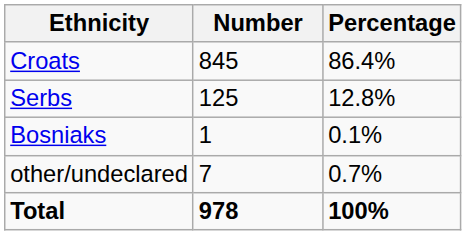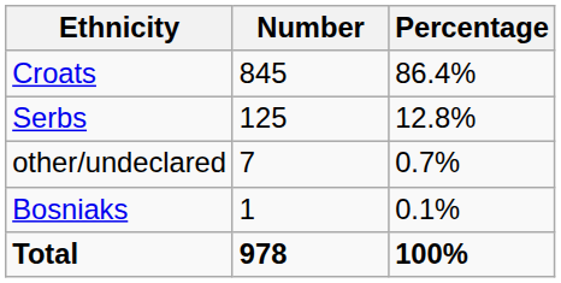 <table class="wikitable">
 <tr>
 <th width="100px">Ethnicity</th>
 <th width="80px">Number</th>
 <th width="80px">Percentage</th>
 </tr>
 <tr>
 <td><a href='#'>Croats</a></td>
 <td>845</td>
 <td>86.4%</td>
 </tr>
 <tr>
 <td><a href='#'>Serbs</a></td>
 <td>125</td>
 <td>12.8%</td>
 </tr>
 <tr>
+<td>other/undeclared</td>
+<td>7</td>
+<td>0.7%</td>
+</tr>
+<tr>
 <td><a href='#'>Bosniaks</a></td>
 <td>1</td>
 <td>0.1%</td>
-</tr>
-<tr>
-<td>other/undeclared</td>
-<td>7</td>
-<td>0.7%</td>
 </tr>
 <tr>
 <td><strong>Total</strong></td>
 <td><strong>978</strong></td>
 <td><strong>100%</strong></td>
 </tr>
 </table>
